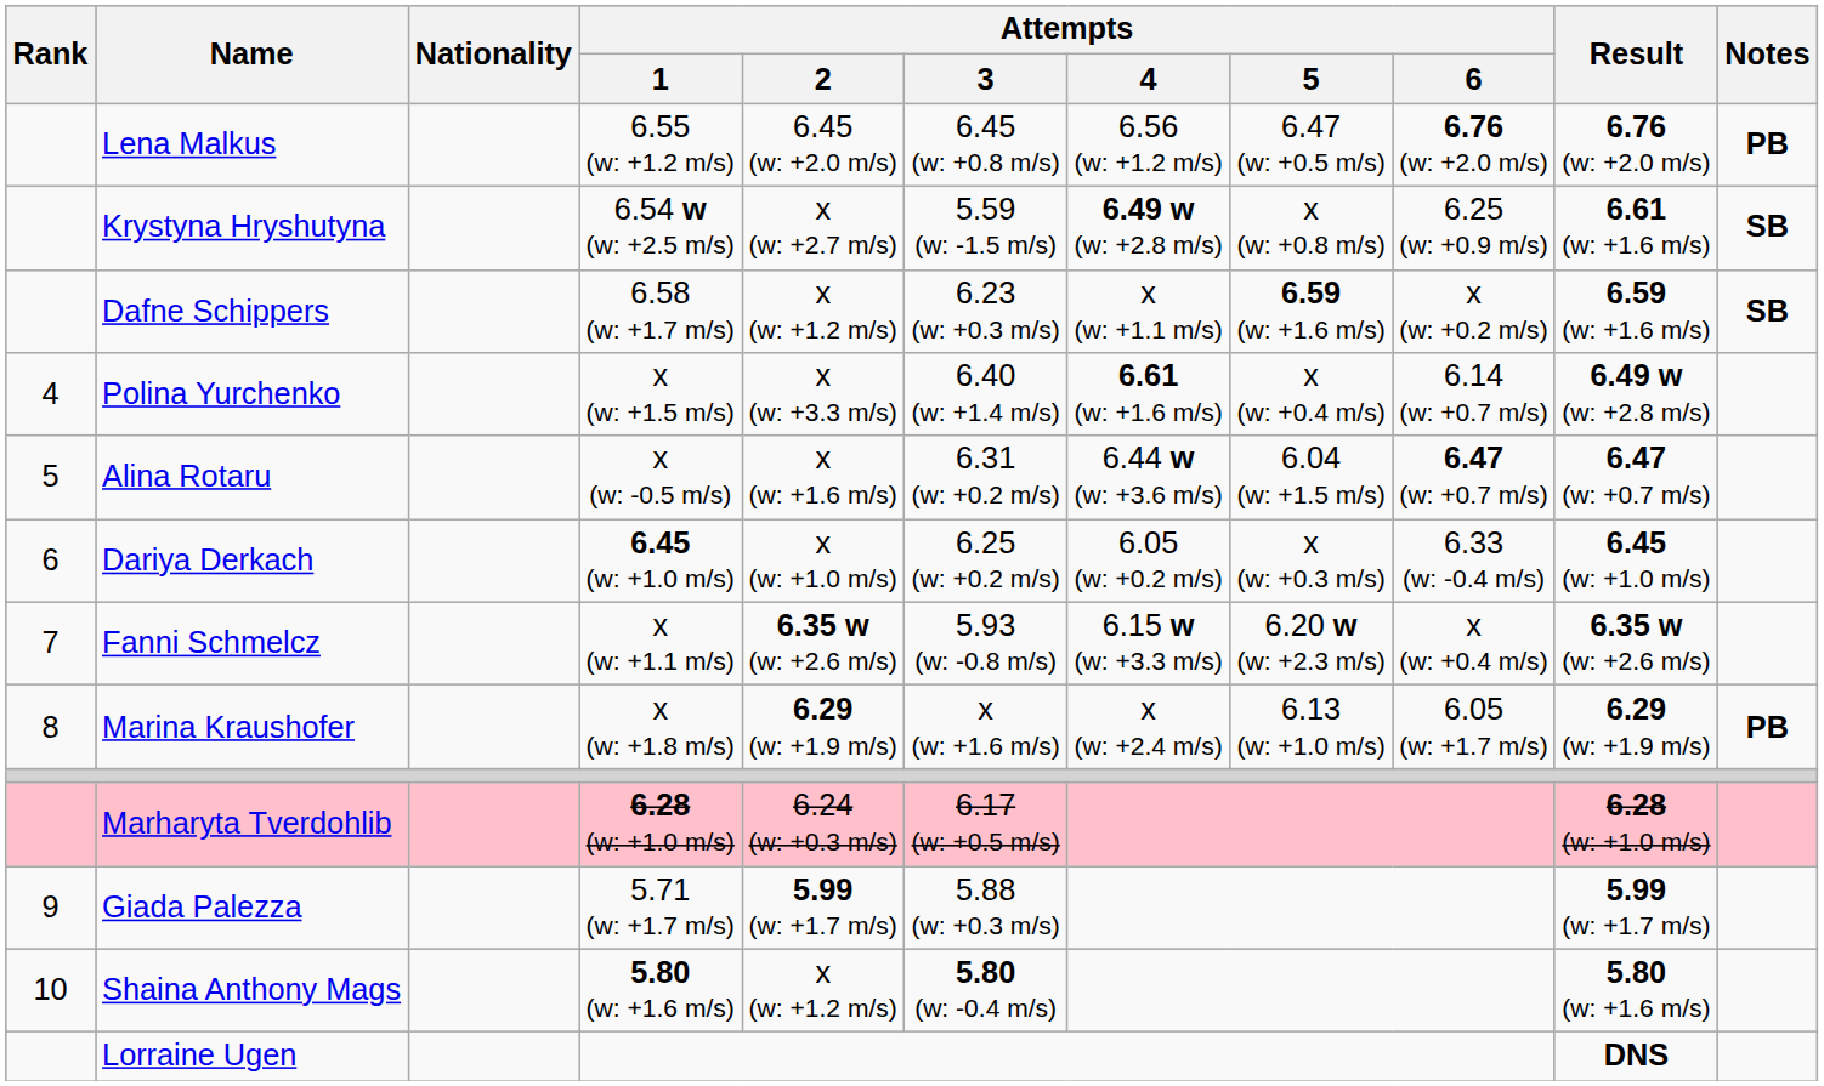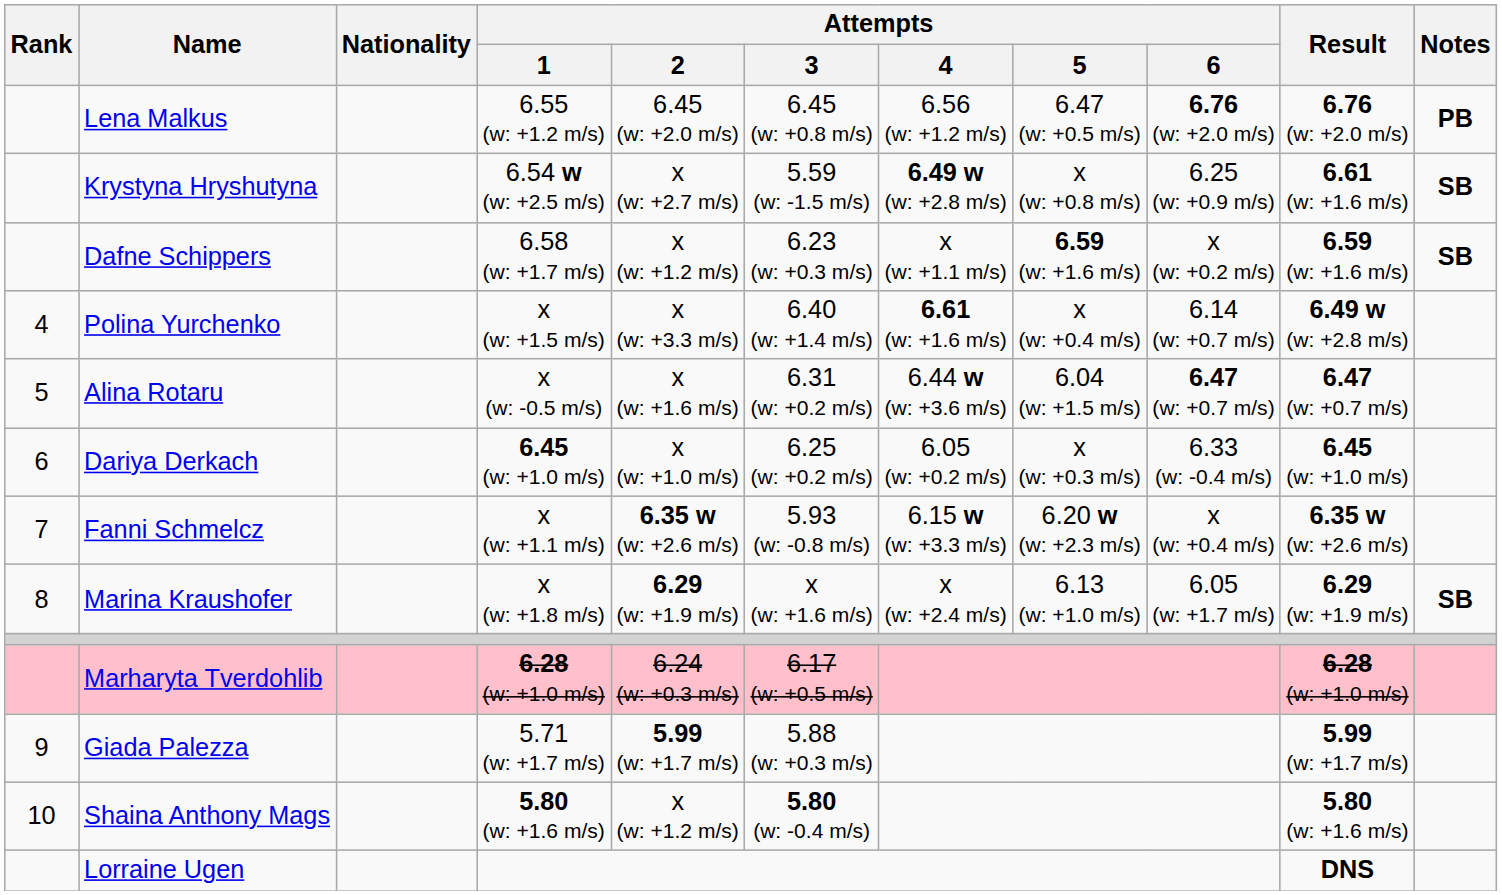 <table class="wikitable sortable" style="text-align:center">
 <tr>
 <th rowspan=2>Rank</th>
 <th rowspan=2>Name</th>
 <th rowspan=2>Nationality</th>
 <th colspan=6>Attempts</th>
 <th rowspan=2>Result</th>
 <th rowspan=2>Notes</th>
 </tr>
 <tr>
 <th>1</th>
 <th>2</th>
 <th>3</th>
 <th>4</th>
 <th>5</th>
 <th>6</th>
 </tr>
 <tr>
 <td></td>
 <td align=left><a href='#'>Lena Malkus</a></td>
 <td align=left></td>
 <td>6.55 <br><small>(w: +1.2 m/s)</small></td>
 <td>6.45 <br><small>(w: +2.0 m/s)</small></td>
 <td>6.45 <br><small>(w: +0.8 m/s)</small></td>
 <td>6.56 <br><small>(w: +1.2 m/s)</small></td>
 <td>6.47 <br><small>(w: +0.5 m/s)</small></td>
 <td><strong>6.76</strong> <br><small>(w: +2.0 m/s)</small></td>
 <td><strong>6.76</strong> <br><small>(w: +2.0 m/s)</small></td>
 <td><strong>PB</strong></td>
 </tr>
 <tr>
 <td></td>
 <td align=left><a href='#'>Krystyna Hryshutyna</a></td>
 <td align=left></td>
 <td>6.54  <strong>w</strong> <br><small>(w: +2.5 m/s)</small></td>
 <td>x <br><small>(w: +2.7 m/s)</small></td>
 <td>5.59 <br><small>(w: -1.5 m/s)</small></td>
 <td><strong>6.49</strong>  <strong>w</strong> <br><small>(w: +2.8 m/s)</small></td>
 <td>x <br><small>(w: +0.8 m/s)</small></td>
 <td>6.25 <br><small>(w: +0.9 m/s)</small></td>
 <td><strong>6.61</strong> <br><small>(w: +1.6 m/s)</small></td>
 <td><strong>SB</strong></td>
 </tr>
 <tr>
 <td></td>
 <td align=left><a href='#'>Dafne Schippers</a></td>
 <td align=left></td>
 <td>6.58 <br><small>(w: +1.7 m/s)</small></td>
 <td>x <br><small>(w: +1.2 m/s)</small></td>
 <td>6.23 <br><small>(w: +0.3 m/s)</small></td>
 <td>x <br><small>(w: +1.1 m/s)</small></td>
 <td><strong>6.59</strong> <br><small>(w: +1.6 m/s)</small></td>
 <td>x <br><small>(w: +0.2 m/s)</small></td>
 <td><strong>6.59</strong> <br><small>(w: +1.6 m/s)</small></td>
 <td><strong>SB</strong></td>
 </tr>
 <tr>
 <td>4</td>
 <td align=left><a href='#'>Polina Yurchenko</a></td>
 <td align=left></td>
 <td>x <br><small>(w: +1.5 m/s)</small></td>
 <td>x <br><small>(w: +3.3 m/s)</small></td>
 <td>6.40 <br><small>(w: +1.4 m/s)</small></td>
 <td><strong>6.61</strong> <br><small>(w: +1.6 m/s)</small></td>
 <td>x <br><small>(w: +0.4 m/s)</small></td>
 <td>6.14 <br><small>(w: +0.7 m/s)</small></td>
 <td><strong>6.49</strong>  <strong>w</strong> <br><small>(w: +2.8 m/s)</small></td>
 <td></td>
 </tr>
 <tr>
 <td>5</td>
 <td align=left><a href='#'>Alina Rotaru</a></td>
 <td align=left></td>
 <td>x <br><small>(w: -0.5 m/s)</small></td>
 <td>x <br><small>(w: +1.6 m/s)</small></td>
 <td>6.31 <br><small>(w: +0.2 m/s)</small></td>
 <td>6.44  <strong>w</strong> <br><small>(w: +3.6 m/s)</small></td>
 <td>6.04 <br><small>(w: +1.5 m/s)</small></td>
 <td><strong>6.47</strong> <br><small>(w: +0.7 m/s)</small></td>
 <td><strong>6.47</strong> <br><small>(w: +0.7 m/s)</small></td>
 <td></td>
 </tr>
 <tr>
 <td>6</td>
 <td align=left><a href='#'>Dariya Derkach</a></td>
 <td align=left></td>
 <td><strong>6.45</strong> <br><small>(w: +1.0 m/s)</small></td>
 <td>x <br><small>(w: +1.0 m/s)</small></td>
 <td>6.25 <br><small>(w: +0.2 m/s)</small></td>
 <td>6.05 <br><small>(w: +0.2 m/s)</small></td>
 <td>x <br><small>(w: +0.3 m/s)</small></td>
 <td>6.33 <br><small>(w: -0.4 m/s)</small></td>
 <td><strong>6.45</strong> <br><small>(w: +1.0 m/s)</small></td>
 <td></td>
 </tr>
 <tr>
 <td>7</td>
 <td align=left><a href='#'>Fanni Schmelcz</a></td>
 <td align=left></td>
 <td>x <br><small>(w: +1.1 m/s)</small></td>
 <td><strong>6.35</strong>  <strong>w</strong> <br><small>(w: +2.6 m/s)</small></td>
 <td>5.93 <br><small>(w: -0.8 m/s)</small></td>
 <td>6.15  <strong>w</strong> <br><small>(w: +3.3 m/s)</small></td>
 <td>6.20  <strong>w</strong> <br><small>(w: +2.3 m/s)</small></td>
 <td>x <br><small>(w: +0.4 m/s)</small></td>
 <td><strong>6.35</strong>  <strong>w</strong> <br><small>(w: +2.6 m/s)</small></td>
 <td></td>
 </tr>
 <tr>
 <td>8</td>
 <td align=left><a href='#'>Marina Kraushofer</a></td>
 <td align=left></td>
 <td>x <br><small>(w: +1.8 m/s)</small></td>
 <td><strong>6.29</strong> <br><small>(w: +1.9 m/s)</small></td>
 <td>x <br><small>(w: +1.6 m/s)</small></td>
 <td>x <br><small>(w: +2.4 m/s)</small></td>
 <td>6.13 <br><small>(w: +1.0 m/s)</small></td>
 <td>6.05 <br><small>(w: +1.7 m/s)</small></td>
 <td><strong>6.29</strong> <br><small>(w: +1.9 m/s)</small></td>
-<td><strong>PB</strong></td>
+<td><strong>SB</strong></td>
 </tr>
 <tr>
 <td colspan=11 bgcolor=lightgray></td>
 </tr>
 <tr bgcolor=pink>
 <td></td>
 <td align=left><a href='#'>Marharyta Tverdohlib</a></td>
 <td align=left></td>
 <td><s><strong>6.28</strong> <br><small>(w: +1.0 m/s)</small> </s></td>
 <td><s>6.24 <br><small>(w: +0.3 m/s)</small> </s></td>
 <td><s>6.17 <br><small>(w: +0.5 m/s)</small> </s></td>
 <td colspan=3></td>
 <td><s><strong>6.28</strong> <br><small>(w: +1.0 m/s)</small>  </s></td>
 <td></td>
 </tr>
 <tr>
 <td>9</td>
 <td align=left><a href='#'>Giada Palezza</a></td>
 <td align=left></td>
 <td>5.71 <br><small>(w: +1.7 m/s)</small></td>
 <td><strong>5.99</strong> <br><small>(w: +1.7 m/s)</small></td>
 <td>5.88 <br><small>(w: +0.3 m/s)</small></td>
 <td colspan=3></td>
 <td><strong>5.99</strong> <br><small>(w: +1.7 m/s)</small></td>
 <td></td>
 </tr>
 <tr>
 <td>10</td>
 <td align=left><a href='#'>Shaina Anthony Mags</a></td>
 <td align=left></td>
 <td><strong>5.80</strong> <br><small>(w: +1.6 m/s)</small></td>
 <td>x <br><small>(w: +1.2 m/s)</small></td>
 <td><strong>5.80</strong> <br><small>(w: -0.4 m/s)</small></td>
 <td colspan=3></td>
 <td><strong>5.80</strong> <br><small>(w: +1.6 m/s)</small></td>
 <td></td>
 </tr>
 <tr>
 <td></td>
 <td align=left><a href='#'>Lorraine Ugen</a></td>
 <td align=left></td>
 <td colspan=6></td>
 <td><strong>DNS</strong></td>
 <td></td>
 </tr>
 </table>
